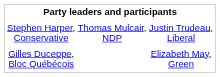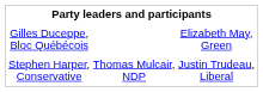 <table style="border: solid 1px #bbb; margin: 0 0 0 1.4em; float:right; font-size:90%; text-align:center">
 <tr>
 <th colspan="3">Party leaders and participants</th>
+</tr>
+<tr>
+<td></td>
+<td></td>
+<td></td>
+</tr>
+<tr>
+<td><a href='#'>Gilles Duceppe</a>,<br><a href='#'>Bloc Québécois</a></td>
+<td></td>
+<td><a href='#'>Elizabeth May</a>,<br><a href='#'>Green</a></td>
 </tr>
 <tr>
 <td></td>
 <td></td>
 <td></td>
 </tr>
 <tr>
 <td><a href='#'>Stephen Harper</a>,<br><a href='#'>Conservative</a></td>
 <td><a href='#'>Thomas Mulcair</a>,<br><a href='#'>NDP</a></td>
 <td><a href='#'>Justin Trudeau</a>,<br><a href='#'>Liberal</a></td>
 </tr>
 <tr>
-<td></td>
-<td></td>
-<td></td>
-</tr>
-<tr>
-<td><a href='#'>Gilles Duceppe</a>,<br><a href='#'>Bloc Québécois</a></td>
-<td></td>
-<td><a href='#'>Elizabeth May</a>,<br><a href='#'>Green</a></td>
-</tr>
-<tr>
 </tr>
 </table>
